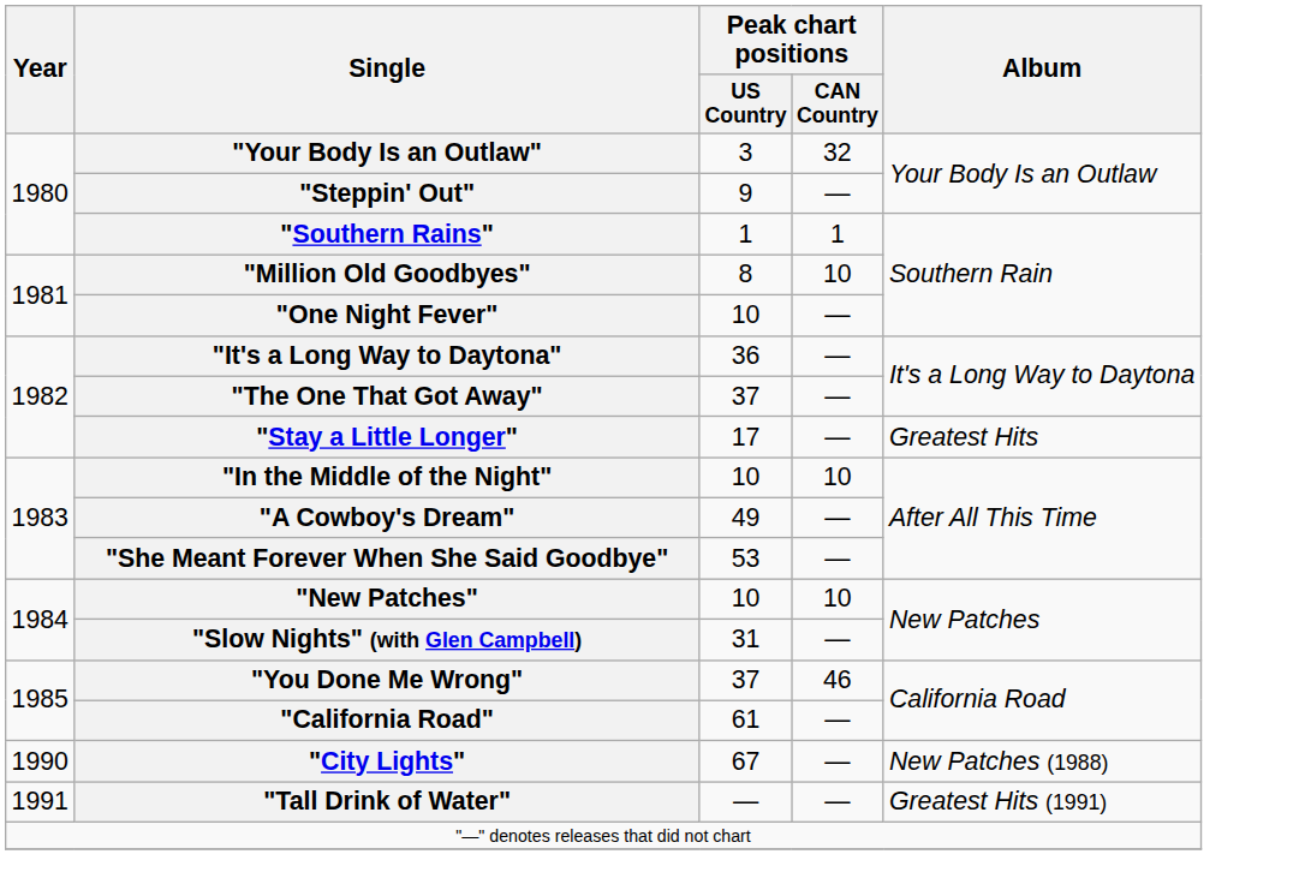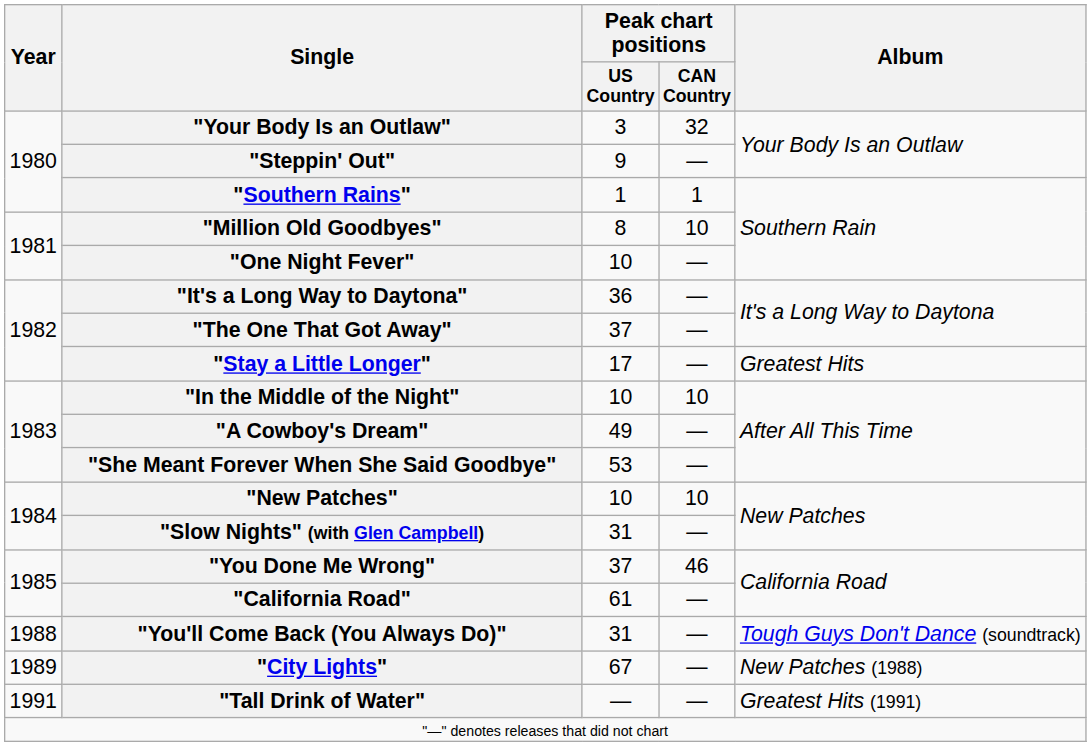 <table class="wikitable plainrowheaders" style="text-align:center;">
 <tr>
 <th rowspan="2">Year</th>
 <th rowspan="2" style="width:24em;">Single</th>
 <th colspan="2">Peak chart<br>positions</th>
 <th rowspan="2">Album</th>
 </tr>
 <tr style="font-size:smaller;">
 <th width="45">US Country<br></th>
 <th width="45">CAN Country<br></th>
 </tr>
 <tr>
 <td rowspan="3">1980</td>
 <th scope="row">"Your Body Is an Outlaw"</th>
 <td>3</td>
 <td>32</td>
 <td align="left" rowspan="2"><em>Your Body Is an Outlaw</em></td>
 </tr>
 <tr>
 <th scope="row">"Steppin' Out"</th>
 <td>9</td>
 <td>—</td>
 </tr>
 <tr>
 <th scope="row">"<a href='#'>Southern Rains</a>"</th>
 <td>1</td>
 <td>1</td>
 <td align="left" rowspan="3"><em>Southern Rain</em></td>
 </tr>
 <tr>
 <td rowspan="2">1981</td>
 <th scope="row">"Million Old Goodbyes"</th>
 <td>8</td>
 <td>10</td>
 </tr>
 <tr>
 <th scope="row">"One Night Fever"</th>
 <td>10</td>
 <td>—</td>
 </tr>
 <tr>
 <td rowspan="3">1982</td>
 <th scope="row">"It's a Long Way to Daytona"</th>
 <td>36</td>
 <td>—</td>
 <td align="left" rowspan="2"><em>It's a Long Way to Daytona</em></td>
 </tr>
 <tr>
 <th scope="row">"The One That Got Away"</th>
 <td>37</td>
 <td>—</td>
 </tr>
 <tr>
 <th scope="row">"<a href='#'>Stay a Little Longer</a>"</th>
 <td>17</td>
 <td>—</td>
 <td align="left"><em>Greatest Hits</em></td>
 </tr>
 <tr>
 <td rowspan="3">1983</td>
 <th scope="row">"In the Middle of the Night"</th>
 <td>10</td>
 <td>10</td>
 <td align="left" rowspan="3"><em>After All This Time</em></td>
 </tr>
 <tr>
 <th scope="row">"A Cowboy's Dream"</th>
 <td>49</td>
 <td>—</td>
 </tr>
 <tr>
 <th scope="row">"She Meant Forever When She Said Goodbye"</th>
 <td>53</td>
 <td>—</td>
 </tr>
 <tr>
 <td rowspan="2">1984</td>
 <th scope="row">"New Patches"</th>
 <td>10</td>
 <td>10</td>
 <td align="left" rowspan="2"><em>New Patches</em></td>
 </tr>
 <tr>
 <th scope="row">"Slow Nights" <small>(with <a href='#'>Glen Campbell</a>)</small></th>
 <td>31</td>
 <td>—</td>
 </tr>
 <tr>
 <td rowspan="2">1985</td>
 <th scope="row">"You Done Me Wrong"</th>
 <td>37</td>
 <td>46</td>
 <td align="left" rowspan="2"><em>California Road</em></td>
 </tr>
 <tr>
 <th scope="row">"California Road"</th>
 <td>61</td>
 <td>—</td>
 </tr>
 <tr>
-<td>1990</td>
+<td>1988</td>
+<th scope="row">"You'll Come Back (You Always Do)"</th>
+<td>31</td>
+<td>—</td>
+<td align="left"><em><a href='#'>Tough Guys Don't Dance</a></em> <small>(soundtrack)</small></td>
+</tr>
+<tr>
+<td>1989</td>
 <th scope="row">"<a href='#'>City Lights</a>"</th>
 <td>67</td>
 <td>—</td>
 <td align="left"><em>New Patches</em> <small>(1988)</small></td>
 </tr>
 <tr>
 <td>1991</td>
 <th scope="row">"Tall Drink of Water"</th>
 <td>—</td>
 <td>—</td>
 <td align="left"><em>Greatest Hits</em> <small>(1991)</small></td>
 </tr>
 <tr>
 <td colspan="5" style="font-size:8pt">"—" denotes releases that did not chart</td>
 </tr>
 <tr>
 </tr>
 </table>
